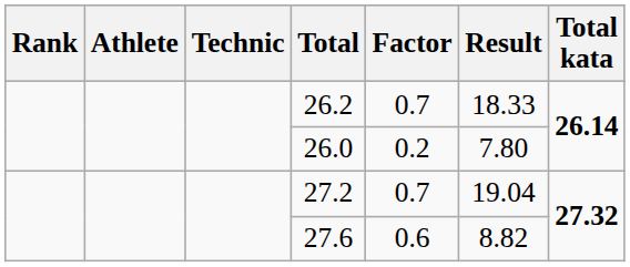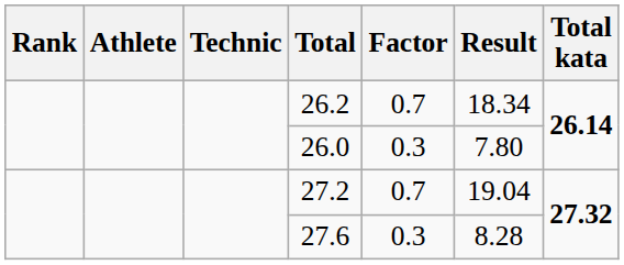 <table class="wikitable" style="text-align:center">
 <tr>
 <th>Rank</th>
 <th>Athlete</th>
 <th>Technic</th>
 <th>Total</th>
 <th>Factor</th>
 <th>Result</th>
 <th>Total<br>kata</th>
 </tr>
 <tr>
 <td rowspan=2></td>
 <td rowspan=2 align=left></td>
 <td rowspan=2 align=left></td>
 <td>26.2</td>
 <td>0.7</td>
-<td>18.33</td>
+<td>18.34</td>
 <td rowspan=2><strong>26.14</strong></td>
 </tr>
 <tr>
 <td>26.0</td>
-<td>0.2</td>
+<td>0.3</td>
 <td>7.80</td>
 </tr>
 <tr>
 <td rowspan=2></td>
 <td rowspan=2 align=left></td>
 <td rowspan=2 align=left></td>
 <td>27.2</td>
 <td>0.7</td>
 <td>19.04</td>
 <td rowspan=2><strong>27.32</strong></td>
 </tr>
 <tr>
 <td>27.6</td>
-<td>0.6</td>
-<td>8.82</td>
+<td>0.3</td>
+<td>8.28</td>
 </tr>
 </table>
